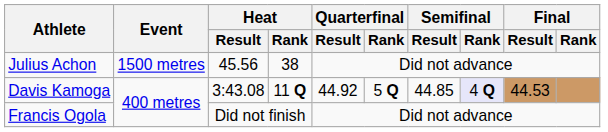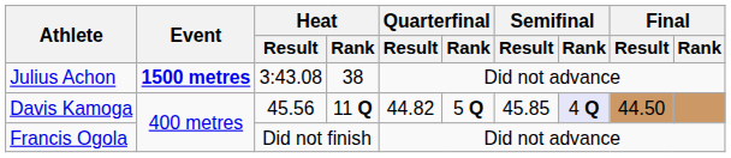 <table class="wikitable" style="font-size:90%">
 <tr>
 <th rowspan="2">Athlete</th>
 <th rowspan="2">Event</th>
 <th colspan="2">Heat</th>
 <th colspan="2">Quarterfinal</th>
 <th colspan="2">Semifinal</th>
 <th colspan="2">Final</th>
 </tr>
 <tr style="font-size:95%">
 <th>Result</th>
 <th>Rank</th>
 <th>Result</th>
 <th>Rank</th>
 <th>Result</th>
 <th>Rank</th>
 <th>Result</th>
 <th>Rank</th>
 </tr>
 <tr align=center>
 <td align=left><a href='#'>Julius Achon</a></td>
-<td><a href='#'>1500 metres</a></td>
-<td align=center>45.56</td>
+<td><strong><a href='#'>1500 metres</a></strong></td>
+<td align=center>3:43.08</td>
 <td align=center>38</td>
 <td align=center colspan=6>Did not advance</td>
 </tr>
 <tr align=center>
 <td align=left><a href='#'>Davis Kamoga</a></td>
 <td rowspan=2><a href='#'>400 metres</a></td>
-<td align=center>3:43.08</td>
+<td align=center>45.56</td>
 <td align=center>11 <strong>Q</strong></td>
-<td align=center>44.92</td>
+<td align=center>44.82</td>
 <td align=center>5 <strong>Q</strong></td>
-<td align=center>44.85</td>
+<td align=center>45.85</td>
 <td align=center style="background: lavender;">4 <strong>Q</strong></td>
-<td align="center" bgcolor='cc9966'>44.53</td>
+<td align="center" bgcolor='cc9966'>44.50</td>
 <td align="center" bgcolor='cc9966'></td>
 </tr>
 <tr align=center>
 <td align=left><a href='#'>Francis Ogola</a></td>
 <td align=center colspan=2>Did not finish</td>
 <td align=center colspan=6>Did not advance</td>
 </tr>
 </table>
